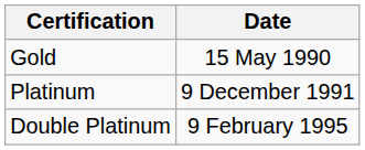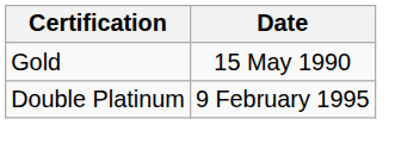 <table class="wikitable">
 <tr>
 <th>Certification</th>
 <th>Date</th>
 </tr>
 <tr>
 <td>Gold</td>
 <td align="center">15 May 1990</td>
 </tr>
 <tr>
-<td>Platinum</td>
-<td align="center">9 December 1991</td>
-</tr>
-<tr>
 <td>Double Platinum</td>
 <td align="center">9 February 1995</td>
 </tr>
 </table>
